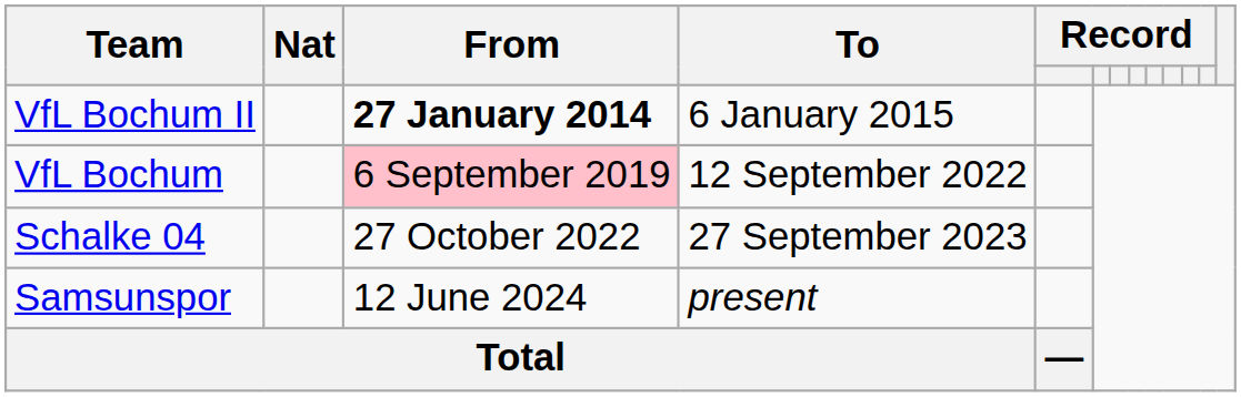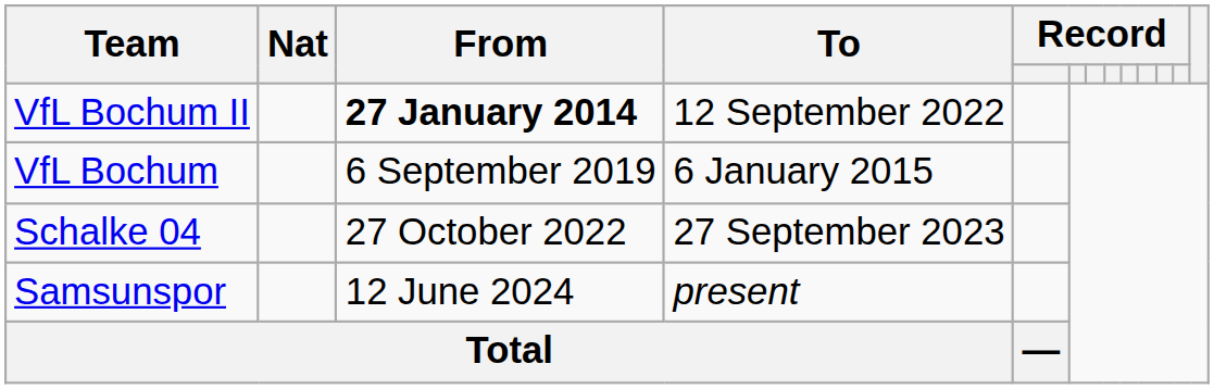 <table class="wikitable" style="text-align: center">
 <tr>
 <th rowspan="2">Team</th>
 <th rowspan="2">Nat</th>
 <th rowspan="2">From</th>
 <th rowspan="2">To</th>
 <th colspan="8">Record</th>
 <th rowspan=2></th>
 </tr>
 <tr>
 <th></th>
 <th></th>
 <th></th>
 <th></th>
 <th></th>
 <th></th>
 <th></th>
 <th></th>
 </tr>
 <tr>
 <td align=left><a href='#'>VfL Bochum II</a></td>
 <td></td>
 <td align=left><strong>27 January 2014</strong></td>
-<td align=left>6 January 2015<br></td>
+<td align=left>12 September 2022<br></td>
 <td></td>
 </tr>
 <tr>
 <td align=left><a href='#'>VfL Bochum</a></td>
 <td></td>
-<td align=left style="background: pink;">6 September 2019</td>
-<td align=left>12 September 2022<br></td>
+<td align=left>6 September 2019</td>
+<td align=left>6 January 2015<br></td>
 <td></td>
 </tr>
 <tr>
 <td align=left><a href='#'>Schalke 04</a></td>
 <td></td>
 <td align=left>27 October 2022</td>
 <td align=left>27 September 2023<br></td>
 <td></td>
 </tr>
 <tr>
 <td align=left><a href='#'>Samsunspor</a></td>
 <td></td>
 <td align=left>12 June 2024</td>
 <td align=left><em>present</em><br></td>
 <td></td>
 </tr>
 <tr>
 <th colspan="4">Total<br></th>
 <th>—</th>
 </tr>
 </table>
